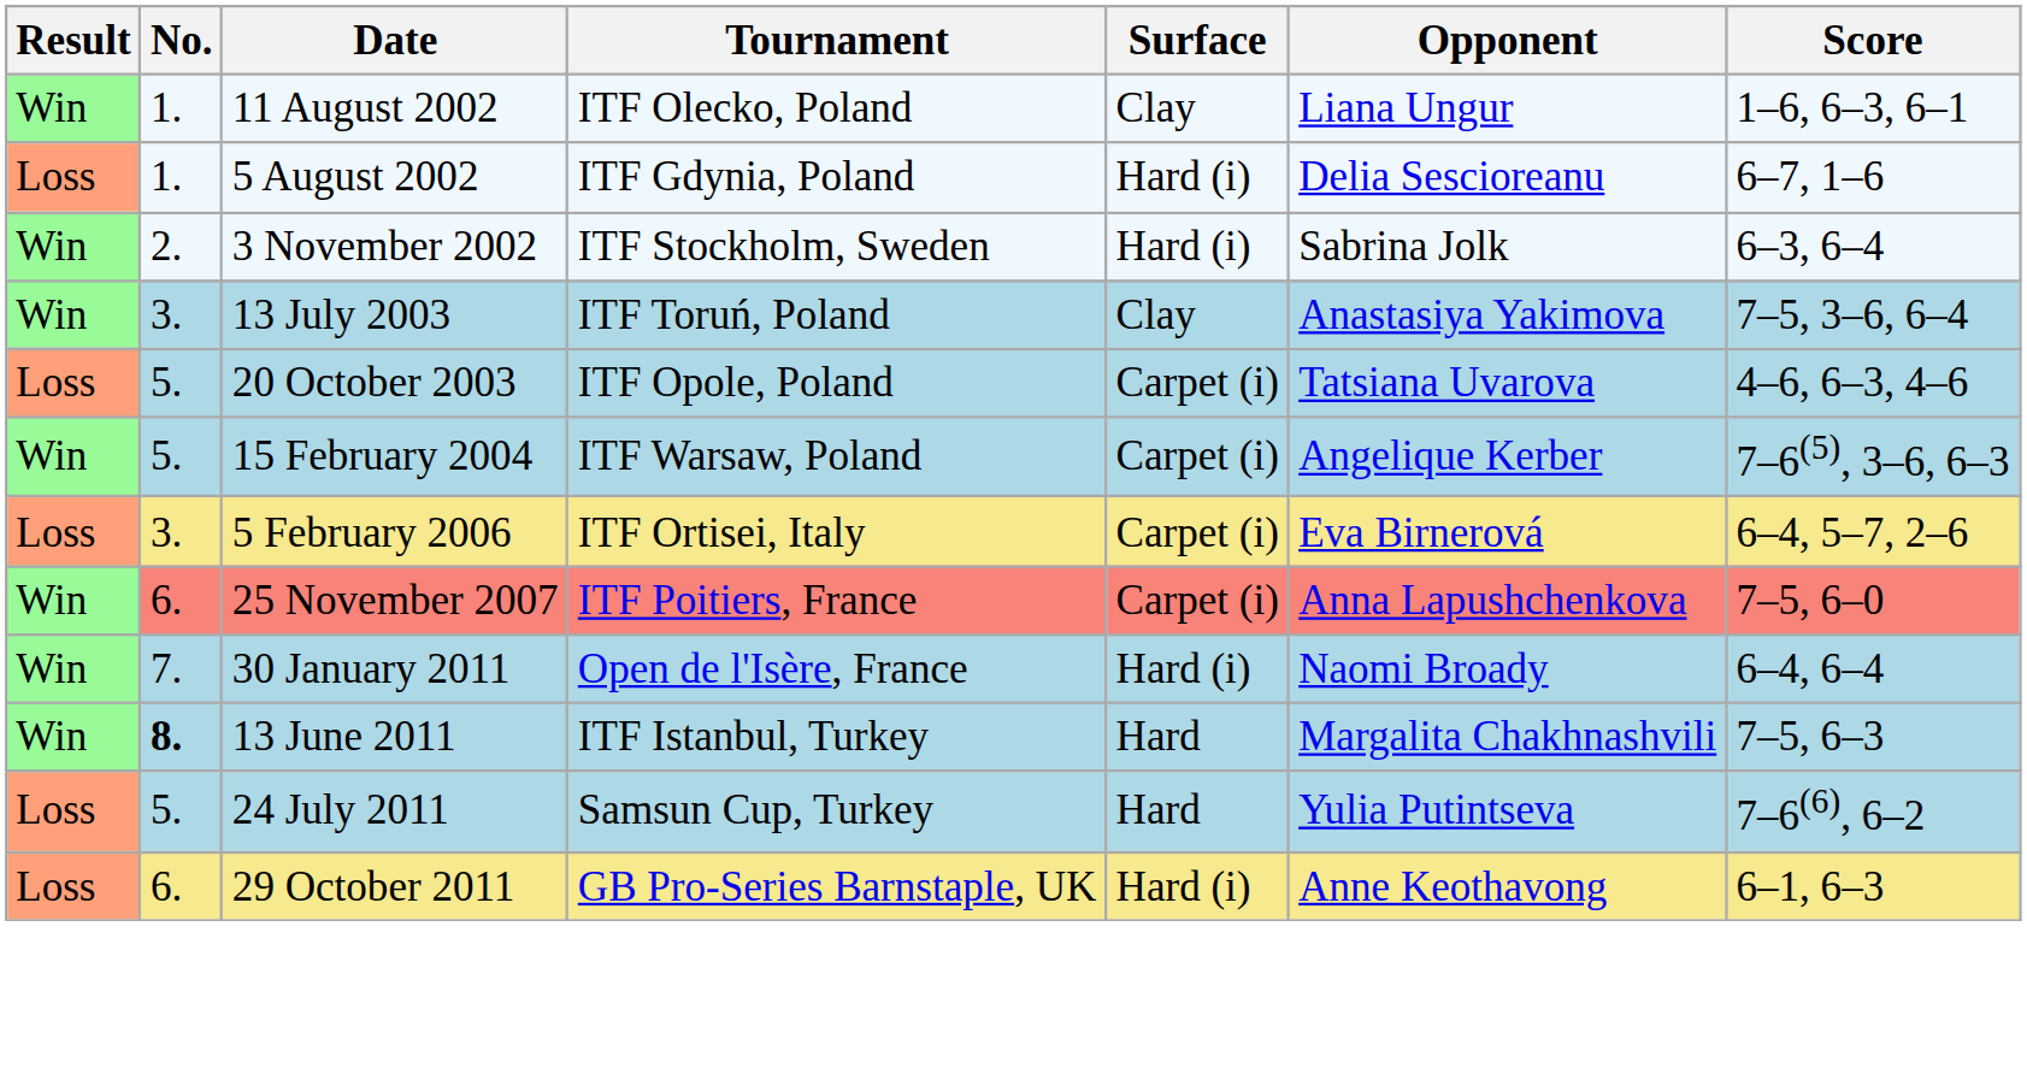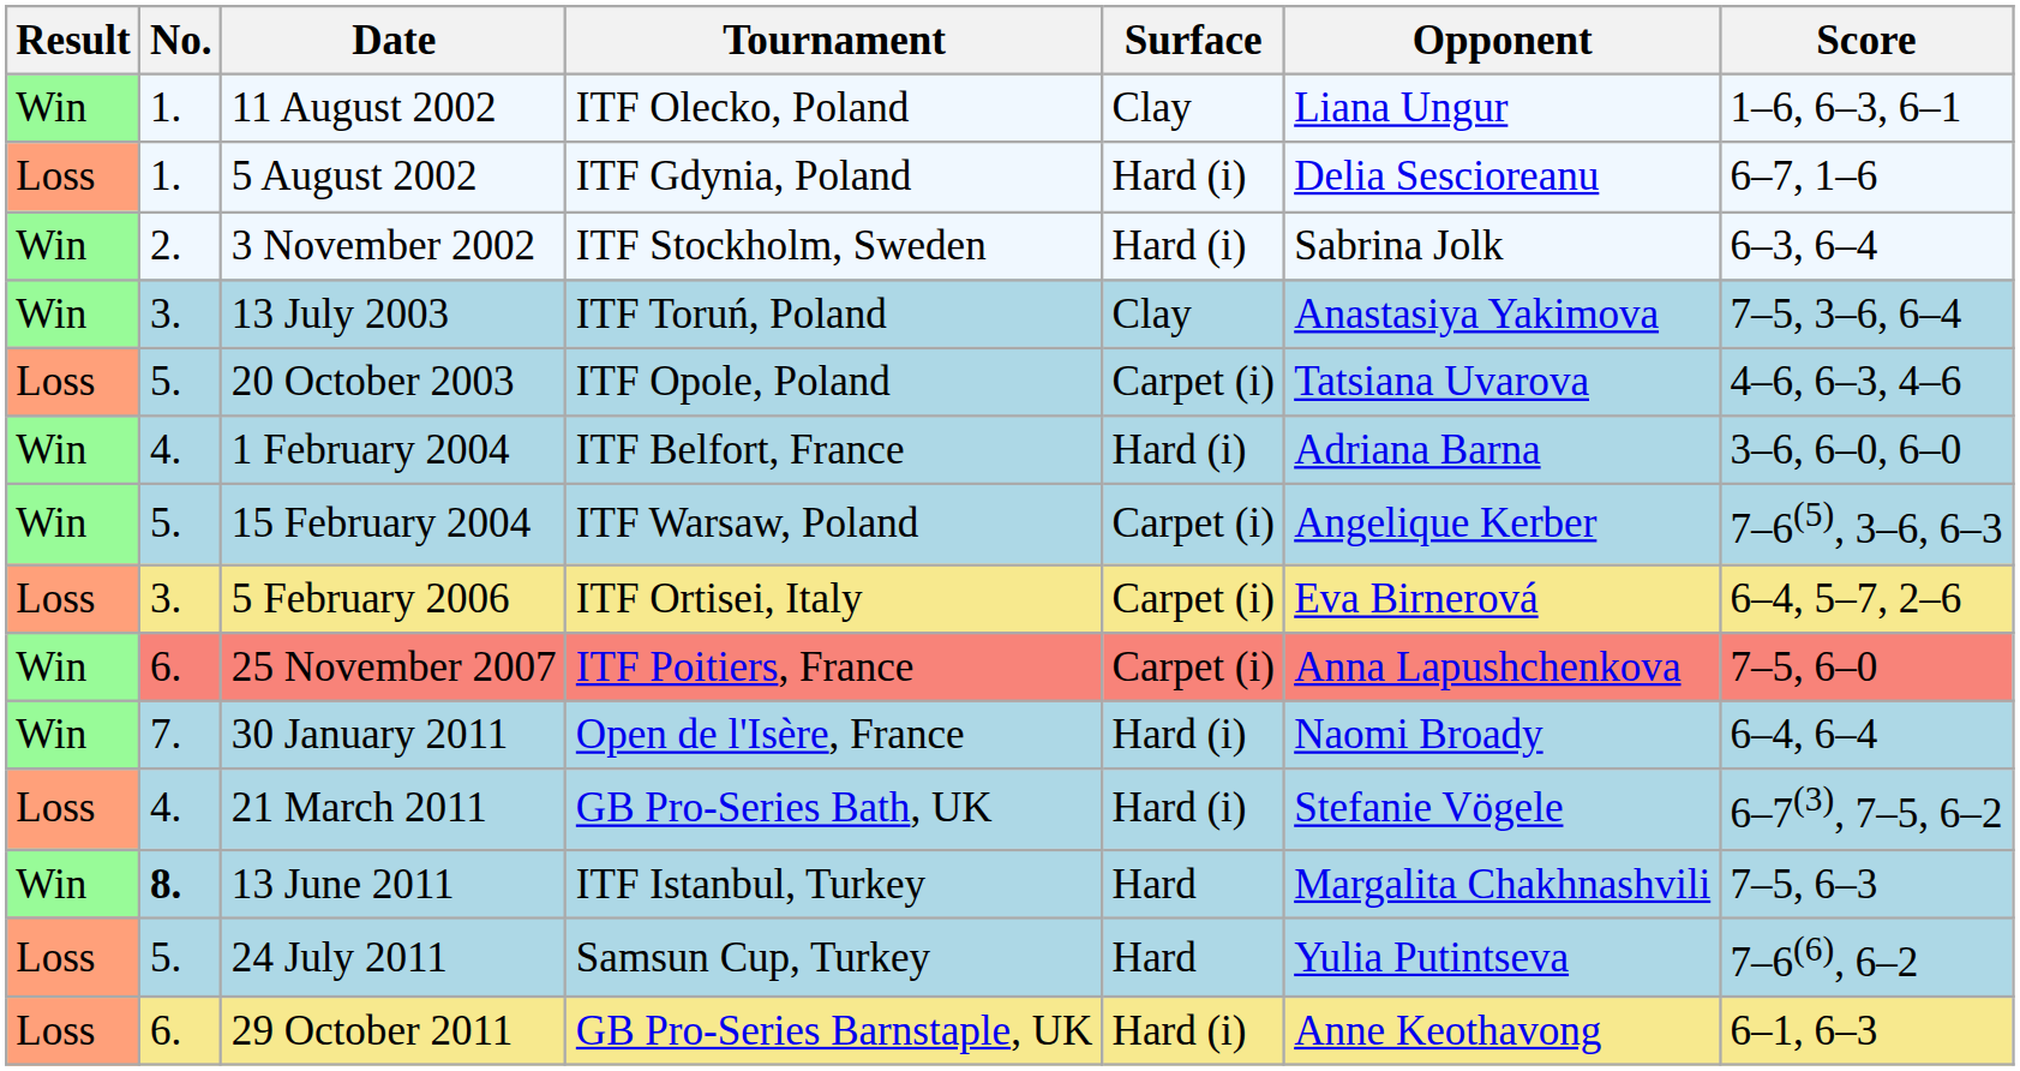 <table class="sortable wikitable" style="font-size:97%;">
 <tr>
 <th>Result</th>
 <th>No.</th>
 <th>Date</th>
 <th>Tournament</th>
 <th>Surface</th>
 <th>Opponent</th>
 <th class="unsortable">Score</th>
 </tr>
 <tr bgcolor="#f0f8ff">
 <td bgcolor="98FB98">Win</td>
 <td>1.</td>
 <td>11 August 2002</td>
 <td>ITF Olecko, Poland</td>
 <td>Clay</td>
 <td> <a href='#'>Liana Ungur</a></td>
 <td>1–6, 6–3, 6–1</td>
 </tr>
 <tr bgcolor="#f0f8ff">
 <td bgcolor="FFA07A">Loss</td>
 <td>1.</td>
 <td>5 August 2002</td>
 <td>ITF Gdynia, Poland</td>
 <td>Hard (i)</td>
 <td> <a href='#'>Delia Sescioreanu</a></td>
 <td>6–7, 1–6</td>
 </tr>
 <tr bgcolor="#f0f8ff">
 <td bgcolor="98FB98">Win</td>
 <td>2.</td>
 <td>3 November 2002</td>
 <td>ITF Stockholm, Sweden</td>
 <td>Hard (i)</td>
 <td> Sabrina Jolk</td>
 <td>6–3, 6–4</td>
 </tr>
 <tr bgcolor=lightblue>
 <td bgcolor="98FB98">Win</td>
 <td>3.</td>
 <td>13 July 2003</td>
 <td>ITF Toruń, Poland</td>
 <td>Clay</td>
 <td> <a href='#'>Anastasiya Yakimova</a></td>
 <td>7–5, 3–6, 6–4</td>
 </tr>
 <tr bgcolor=lightblue>
 <td bgcolor="FFA07A">Loss</td>
 <td>5.</td>
 <td>20 October 2003</td>
 <td>ITF Opole, Poland</td>
 <td>Carpet (i)</td>
 <td> <a href='#'>Tatsiana Uvarova</a></td>
 <td>4–6, 6–3, 4–6</td>
 </tr>
 <tr bgcolor=lightblue>
 <td bgcolor="98FB98">Win</td>
+<td>4.</td>
+<td>1 February 2004</td>
+<td>ITF Belfort, France</td>
+<td>Hard (i)</td>
+<td> <a href='#'>Adriana Barna</a></td>
+<td>3–6, 6–0, 6–0</td>
+</tr>
+<tr bgcolor=lightblue>
+<td bgcolor="98FB98">Win</td>
 <td>5.</td>
 <td>15 February 2004</td>
 <td>ITF Warsaw, Poland</td>
 <td>Carpet (i)</td>
 <td> <a href='#'>Angelique Kerber</a></td>
 <td>7–6<sup>(5)</sup>, 3–6, 6–3</td>
 </tr>
 <tr bgcolor="#F7E98E">
 <td bgcolor="FFA07A">Loss</td>
 <td>3.</td>
 <td>5 February 2006</td>
 <td>ITF Ortisei, Italy</td>
 <td>Carpet (i)</td>
 <td> <a href='#'>Eva Birnerová</a></td>
 <td>6–4, 5–7, 2–6</td>
 </tr>
 <tr bgcolor="#F88379">
 <td bgcolor="98FB98">Win</td>
 <td>6.</td>
 <td>25 November 2007</td>
 <td><a href='#'>ITF Poitiers</a>, France</td>
 <td>Carpet (i)</td>
 <td> <a href='#'>Anna Lapushchenkova</a></td>
 <td>7–5, 6–0</td>
 </tr>
 <tr bgcolor=lightblue>
 <td bgcolor="98FB98">Win</td>
 <td>7.</td>
 <td>30 January 2011</td>
 <td><a href='#'>Open de l'Isère</a>, France</td>
 <td>Hard (i)</td>
 <td> <a href='#'>Naomi Broady</a></td>
 <td>6–4, 6–4</td>
 </tr>
 <tr bgcolor=lightblue>
+<td bgcolor="FFA07A">Loss</td>
+<td>4.</td>
+<td>21 March 2011</td>
+<td><a href='#'>GB Pro-Series Bath</a>, UK</td>
+<td>Hard (i)</td>
+<td> <a href='#'>Stefanie Vögele</a></td>
+<td>6–7<sup>(3)</sup>, 7–5, 6–2</td>
+</tr>
+<tr bgcolor=lightblue>
 <td bgcolor="98FB98">Win</td>
 <td><strong>8.</strong></td>
 <td>13 June 2011</td>
 <td>ITF Istanbul, Turkey</td>
 <td>Hard</td>
 <td> <a href='#'>Margalita Chakhnashvili</a></td>
 <td>7–5, 6–3</td>
 </tr>
 <tr bgcolor=lightblue>
 <td bgcolor="FFA07A">Loss</td>
 <td>5.</td>
 <td>24 July 2011</td>
 <td>Samsun Cup, Turkey</td>
 <td>Hard</td>
 <td> <a href='#'>Yulia Putintseva</a></td>
 <td>7–6<sup>(6)</sup>, 6–2</td>
 </tr>
 <tr bgcolor="#F7E98E">
 <td bgcolor="FFA07A">Loss</td>
 <td>6.</td>
 <td>29 October 2011</td>
 <td><a href='#'>GB Pro-Series Barnstaple</a>, UK</td>
 <td>Hard (i)</td>
 <td> <a href='#'>Anne Keothavong</a></td>
 <td>6–1, 6–3</td>
 </tr>
 </table>
